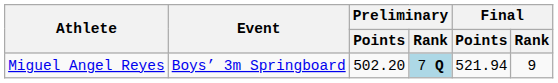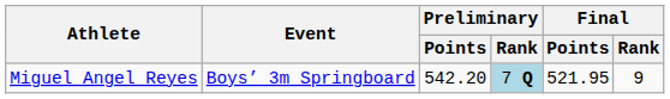 <table class="wikitable" border="1" style="font-size:90%">
 <tr>
 <th rowspan=2>Athlete</th>
 <th rowspan=2>Event</th>
 <th colspan=2>Preliminary</th>
 <th colspan=2>Final</th>
 </tr>
 <tr>
 <th>Points</th>
 <th>Rank</th>
 <th>Points</th>
 <th>Rank</th>
 </tr>
 <tr>
 <td rowspan=1><a href='#'>Miguel Angel Reyes</a></td>
 <td><a href='#'>Boys’ 3m Springboard</a></td>
-<td align=center>502.20</td>
+<td align=center>542.20</td>
 <td align=center style="background: lightblue;">7 <strong>Q</strong></td>
-<td align=center>521.94</td>
+<td align=center>521.95</td>
 <td align=center>9</td>
 </tr>
 </table>
